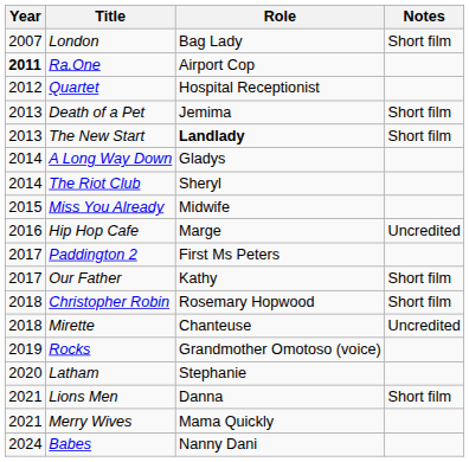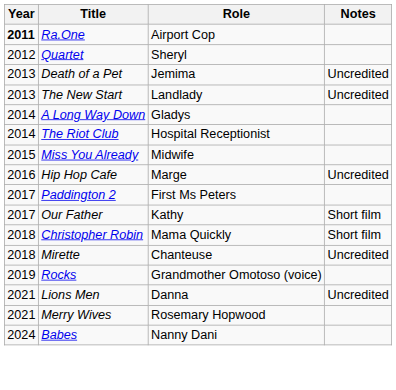 <table class="wikitable sortable">
 <tr>
 <th>Year</th>
 <th>Title</th>
 <th>Role</th>
 <th>Notes</th>
-</tr>
-<tr>
-<td>2007</td>
-<td><em>London</em></td>
-<td>Bag Lady</td>
-<td>Short film</td>
 </tr>
 <tr>
 <td><strong>2011</strong></td>
 <td><em><a href='#'>Ra.One</a></em></td>
 <td>Airport Cop</td>
 <td></td>
 </tr>
 <tr>
 <td>2012</td>
 <td><em><a href='#'>Quartet</a></em></td>
-<td>Hospital Receptionist</td>
+<td>Sheryl</td>
 <td></td>
 </tr>
 <tr>
 <td>2013</td>
 <td><em>Death of a Pet</em></td>
 <td>Jemima</td>
-<td>Short film</td>
+<td>Uncredited</td>
 </tr>
 <tr>
 <td>2013</td>
 <td><em>The New Start</em></td>
-<td><strong>Landlady</strong></td>
-<td>Short film</td>
+<td>Landlady</td>
+<td>Uncredited</td>
 </tr>
 <tr>
 <td>2014</td>
 <td><em><a href='#'>A Long Way Down</a></em></td>
 <td>Gladys</td>
 <td></td>
 </tr>
 <tr>
 <td>2014</td>
 <td><em><a href='#'>The Riot Club</a></em></td>
-<td>Sheryl</td>
+<td>Hospital Receptionist</td>
 <td></td>
 </tr>
 <tr>
 <td>2015</td>
 <td><em><a href='#'>Miss You Already</a></em></td>
 <td>Midwife</td>
 <td></td>
 </tr>
 <tr>
 <td>2016</td>
 <td><em>Hip Hop Cafe</em></td>
 <td>Marge</td>
 <td>Uncredited</td>
 </tr>
 <tr>
 <td>2017</td>
 <td><em><a href='#'>Paddington 2</a></em></td>
 <td>First Ms Peters</td>
 <td></td>
 </tr>
 <tr>
 <td>2017</td>
 <td><em>Our Father</em></td>
 <td>Kathy</td>
 <td>Short film</td>
 </tr>
 <tr>
 <td>2018</td>
 <td><em><a href='#'>Christopher Robin</a></em></td>
-<td>Rosemary Hopwood</td>
+<td>Mama Quickly</td>
 <td>Short film</td>
 </tr>
 <tr>
 <td>2018</td>
 <td><em>Mirette</em></td>
 <td>Chanteuse</td>
 <td>Uncredited</td>
 </tr>
 <tr>
 <td>2019</td>
 <td><em><a href='#'>Rocks</a></em></td>
 <td>Grandmother Omotoso (voice)</td>
 <td></td>
 </tr>
 <tr>
-<td>2020</td>
-<td><em>Latham</em></td>
-<td>Stephanie</td>
-<td></td>
-</tr>
-<tr>
 <td>2021</td>
 <td><em>Lions Men</em></td>
 <td>Danna</td>
-<td>Short film</td>
+<td>Uncredited</td>
 </tr>
 <tr>
 <td>2021</td>
 <td><em>Merry Wives</em></td>
-<td>Mama Quickly</td>
+<td>Rosemary Hopwood</td>
 <td></td>
 </tr>
 <tr>
 <td>2024</td>
 <td><em><a href='#'>Babes</a></em></td>
 <td>Nanny Dani</td>
 <td></td>
 </tr>
 </table>
